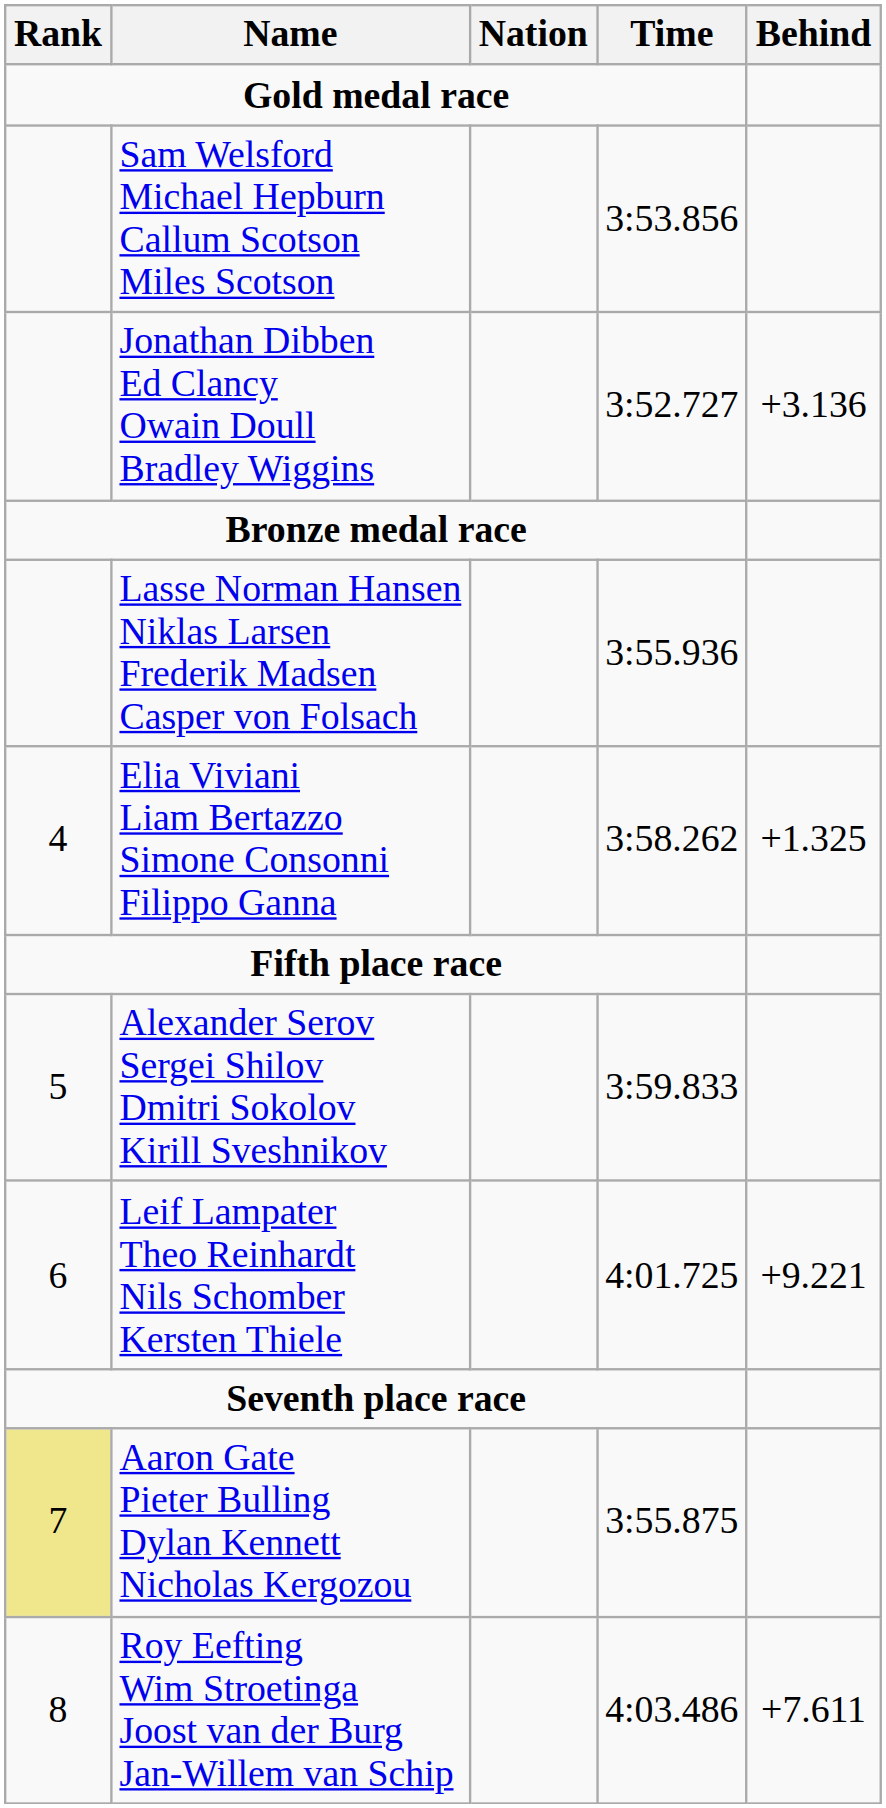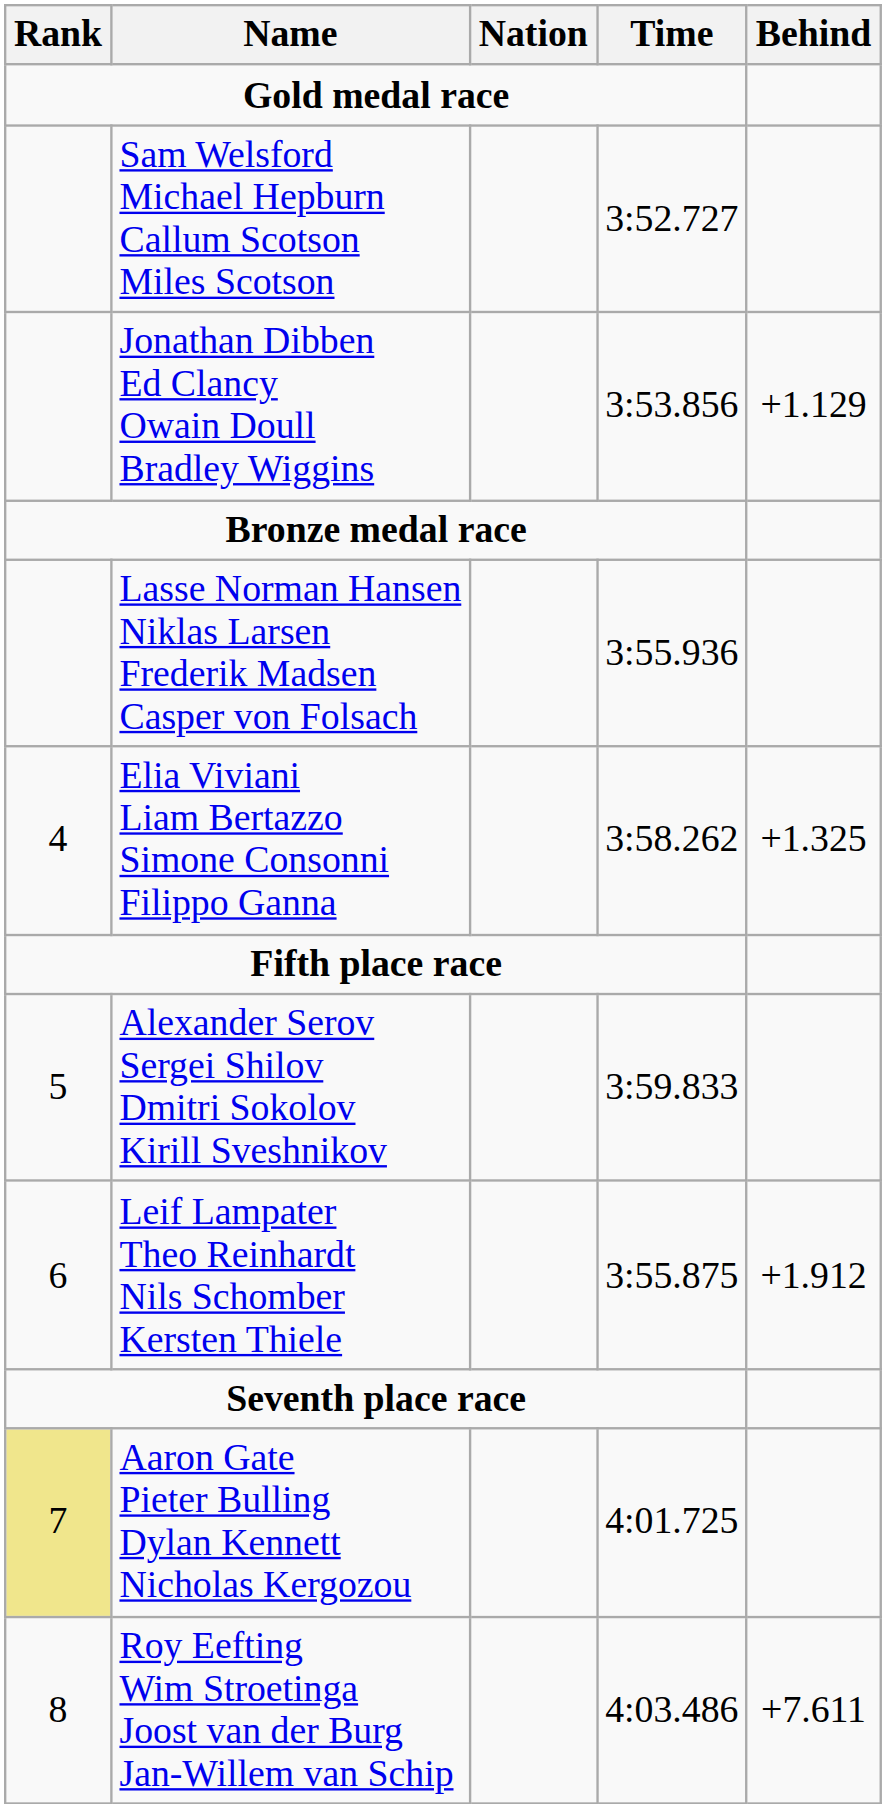 <table class="wikitable" style="text-align:center">
 <tr>
 <th>Rank</th>
 <th>Name</th>
 <th>Nation</th>
 <th>Time</th>
 <th>Behind</th>
 </tr>
 <tr>
 <td colspan=4><strong>Gold medal race</strong></td>
 </tr>
 <tr>
 <td></td>
 <td align=left><a href='#'>Sam Welsford</a><br><a href='#'>Michael Hepburn</a><br><a href='#'>Callum Scotson</a><br><a href='#'>Miles Scotson</a></td>
 <td align=left></td>
-<td>3:53.856</td>
+<td>3:52.727</td>
 <td></td>
 </tr>
 <tr>
 <td></td>
 <td align=left><a href='#'>Jonathan Dibben</a><br><a href='#'>Ed Clancy</a><br><a href='#'>Owain Doull</a><br><a href='#'>Bradley Wiggins</a></td>
 <td align=left></td>
-<td>3:52.727</td>
-<td>+3.136</td>
+<td>3:53.856</td>
+<td>+1.129</td>
 </tr>
 <tr>
 <td colspan=4><strong>Bronze medal race</strong></td>
 </tr>
 <tr>
 <td></td>
 <td align=left><a href='#'>Lasse Norman Hansen</a><br><a href='#'>Niklas Larsen</a><br><a href='#'>Frederik Madsen</a><br><a href='#'>Casper von Folsach</a></td>
 <td align=left></td>
 <td>3:55.936</td>
 <td></td>
 </tr>
 <tr>
 <td>4</td>
 <td align=left><a href='#'>Elia Viviani</a><br><a href='#'>Liam Bertazzo</a><br><a href='#'>Simone Consonni</a><br><a href='#'>Filippo Ganna</a></td>
 <td align=left></td>
 <td>3:58.262</td>
 <td>+1.325</td>
 </tr>
 <tr>
 <td colspan=4><strong>Fifth place race</strong></td>
 </tr>
 <tr>
 <td>5</td>
 <td align=left><a href='#'>Alexander Serov</a><br><a href='#'>Sergei Shilov</a><br><a href='#'>Dmitri Sokolov</a><br><a href='#'>Kirill Sveshnikov</a></td>
 <td align=left></td>
 <td>3:59.833</td>
 <td></td>
 </tr>
 <tr>
 <td>6</td>
 <td align=left><a href='#'>Leif Lampater</a><br><a href='#'>Theo Reinhardt</a><br><a href='#'>Nils Schomber</a><br><a href='#'>Kersten Thiele</a></td>
 <td align=left></td>
-<td>4:01.725</td>
-<td>+9.221</td>
+<td>3:55.875</td>
+<td>+1.912</td>
 </tr>
 <tr>
 <td colspan=4><strong>Seventh place race</strong></td>
 </tr>
 <tr>
 <td style="background: khaki;">7</td>
 <td align=left><a href='#'>Aaron Gate</a><br><a href='#'>Pieter Bulling</a><br><a href='#'>Dylan Kennett</a><br><a href='#'>Nicholas Kergozou</a></td>
 <td align=left></td>
-<td>3:55.875</td>
+<td>4:01.725</td>
 <td></td>
 </tr>
 <tr>
 <td>8</td>
 <td align=left><a href='#'>Roy Eefting</a><br><a href='#'>Wim Stroetinga</a><br><a href='#'>Joost van der Burg</a><br><a href='#'>Jan-Willem van Schip</a></td>
 <td align=left></td>
 <td>4:03.486</td>
 <td>+7.611</td>
 </tr>
 </table>
